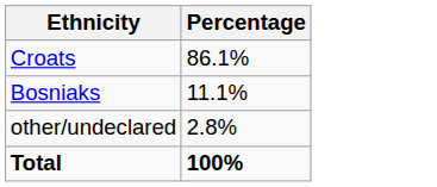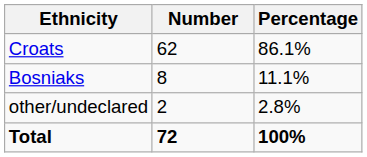 <table class="wikitable">
 <tr>
 <th width="100px">Ethnicity</th>
+<th width="80px">Number</th>
 <th width="80px">Percentage</th>
 </tr>
 <tr>
 <td><a href='#'>Croats</a></td>
+<td>62</td>
 <td>86.1%</td>
 </tr>
 <tr>
 <td><a href='#'>Bosniaks</a></td>
+<td>8</td>
 <td>11.1%</td>
 </tr>
 <tr>
 <td>other/undeclared</td>
+<td>2</td>
 <td>2.8%</td>
 </tr>
 <tr>
 <td><strong>Total</strong></td>
+<td><strong>72</strong></td>
 <td><strong>100%</strong></td>
 </tr>
 </table>
